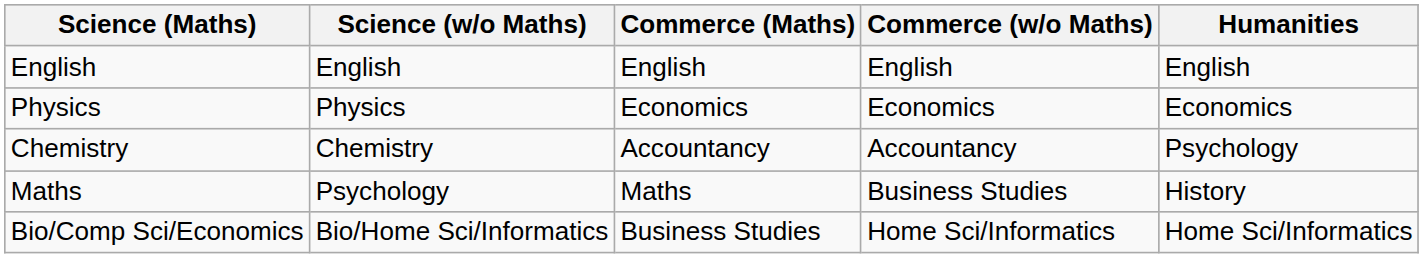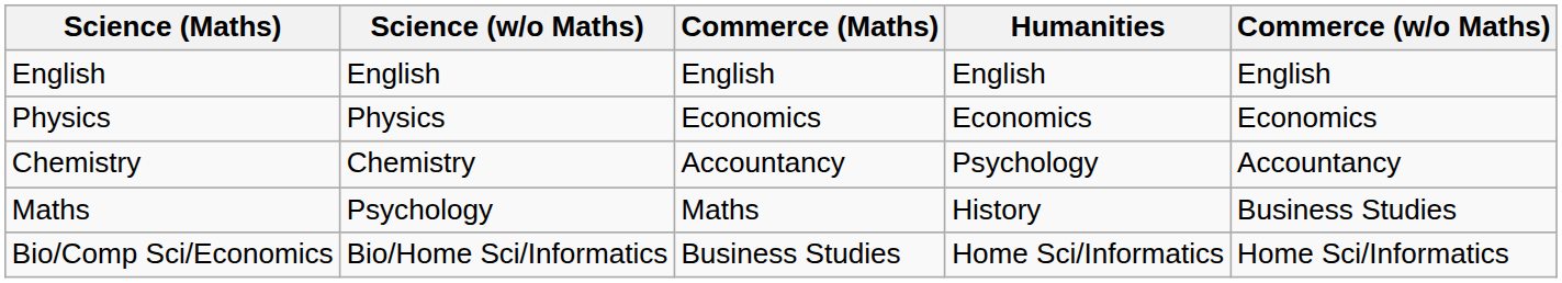 <table class="wikitable">
 <tr>
 <th>Science (Maths)</th>
 <th>Science (w/o Maths)</th>
 <th>Commerce (Maths)</th>
+<th>Humanities</th>
 <th>Commerce (w/o Maths)</th>
-<th>Humanities</th>
 </tr>
 <tr>
 <td>English</td>
 <td>English</td>
 <td>English</td>
 <td>English</td>
 <td>English</td>
 </tr>
 <tr>
 <td>Physics</td>
 <td>Physics</td>
 <td>Economics</td>
 <td>Economics</td>
 <td>Economics</td>
 </tr>
 <tr>
 <td>Chemistry</td>
 <td>Chemistry</td>
 <td>Accountancy</td>
+<td>Psychology</td>
 <td>Accountancy</td>
-<td>Psychology</td>
 </tr>
 <tr>
 <td>Maths</td>
 <td>Psychology</td>
 <td>Maths</td>
+<td>History</td>
 <td>Business Studies</td>
-<td>History</td>
 </tr>
 <tr>
 <td>Bio/Comp Sci/Economics</td>
 <td>Bio/Home Sci/Informatics</td>
 <td>Business Studies</td>
 <td>Home Sci/Informatics</td>
 <td>Home Sci/Informatics</td>
 </tr>
 </table>
